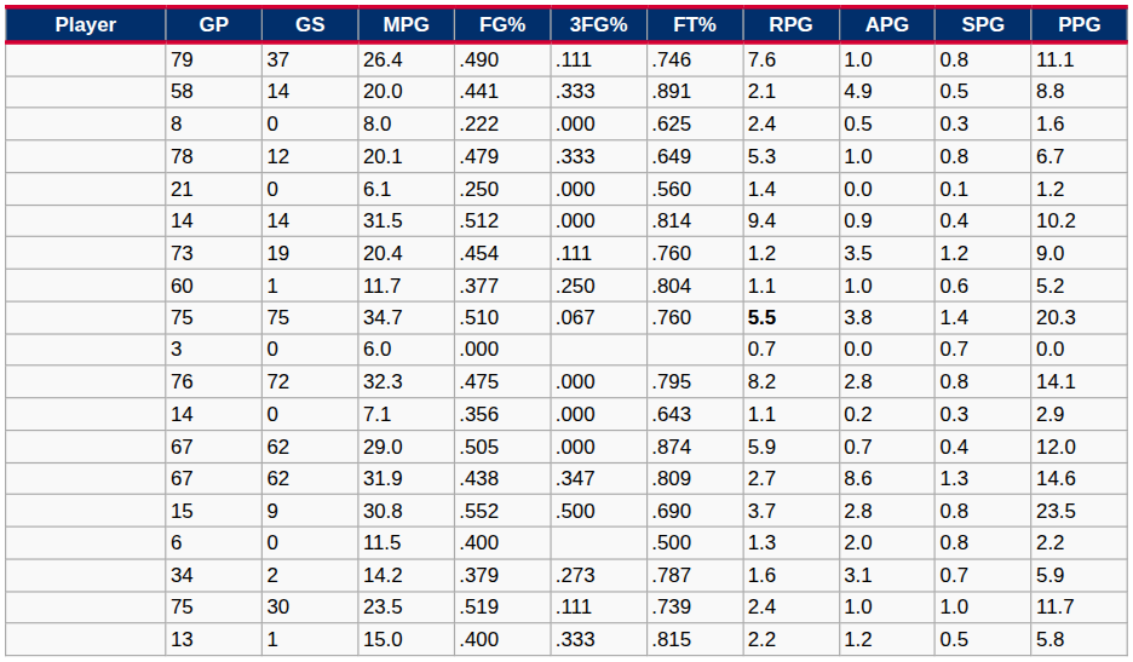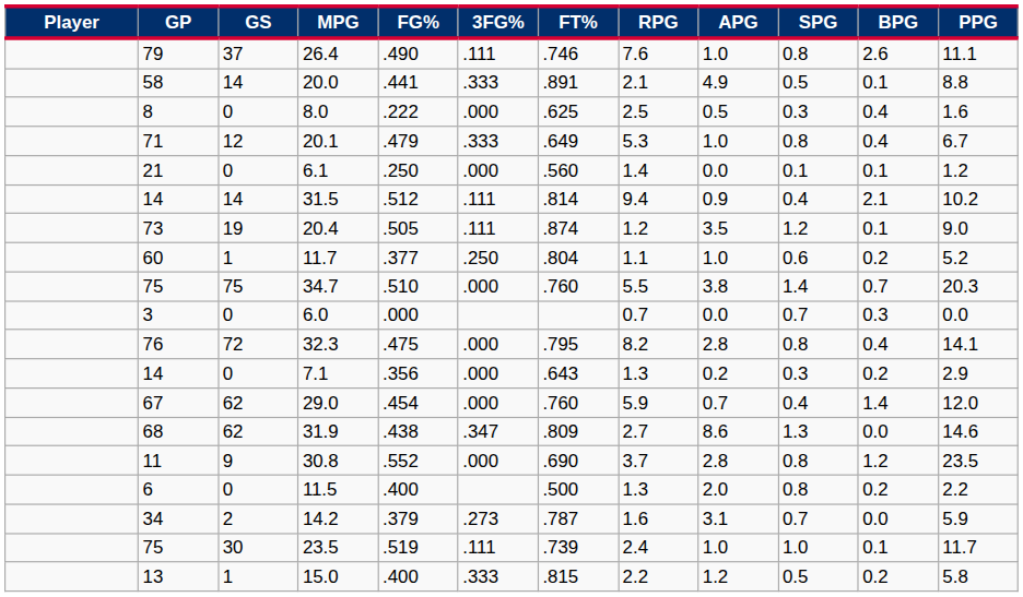 <table class="wikitable sortable" style="font-size: 90%">
 <tr>
 <th style="background: #012F6B; color:#FFFFFF; border-top:#D60032 3px solid; border-bottom:#D60032 3px solid;"  width="10%">Player</th>
 <th style="background: #012F6B; color:#FFFFFF; border-top:#D60032 3px solid; border-bottom:#D60032 3px solid;" width="6%">GP</th>
 <th style="background: #012F6B; color:#FFFFFF; border-top:#D60032 3px solid; border-bottom:#D60032 3px solid;" width="6%">GS</th>
 <th style="background: #012F6B; color:#FFFFFF; border-top:#D60032 3px solid; border-bottom:#D60032 3px solid;" width="6%">MPG</th>
 <th style="background: #012F6B; color:#FFFFFF; border-top:#D60032 3px solid; border-bottom:#D60032 3px solid;" width="6%">FG%</th>
 <th style="background: #012F6B; color:#FFFFFF; border-top:#D60032 3px solid; border-bottom:#D60032 3px solid;" width="6%">3FG%</th>
 <th style="background: #012F6B; color:#FFFFFF; border-top:#D60032 3px solid; border-bottom:#D60032 3px solid;" width="6%">FT%</th>
 <th style="background: #012F6B; color:#FFFFFF; border-top:#D60032 3px solid; border-bottom:#D60032 3px solid;" width="6%">RPG</th>
 <th style="background: #012F6B; color:#FFFFFF; border-top:#D60032 3px solid; border-bottom:#D60032 3px solid;" width="6%">APG</th>
 <th style="background: #012F6B; color:#FFFFFF; border-top:#D60032 3px solid; border-bottom:#D60032 3px solid;" width="6%">SPG</th>
+<th style="background: #012F6B; color:#FFFFFF; border-top:#D60032 3px solid; border-bottom:#D60032 3px solid;" width="6%">BPG</th>
 <th style="background: #012F6B; color:#FFFFFF; border-top:#D60032 3px solid; border-bottom:#D60032 3px solid;" width="6%">PPG</th>
 </tr>
 <tr>
 <td></td>
 <td>79</td>
 <td>37</td>
 <td>26.4</td>
 <td>.490</td>
 <td>.111</td>
 <td>.746</td>
 <td>7.6</td>
 <td>1.0</td>
 <td>0.8</td>
+<td>2.6</td>
 <td>11.1</td>
 </tr>
 <tr>
 <td></td>
 <td>58</td>
 <td>14</td>
 <td>20.0</td>
 <td>.441</td>
 <td>.333</td>
 <td>.891</td>
 <td>2.1</td>
 <td>4.9</td>
 <td>0.5</td>
+<td>0.1</td>
 <td>8.8</td>
 </tr>
 <tr>
 <td></td>
 <td>8</td>
 <td>0</td>
 <td>8.0</td>
 <td>.222</td>
 <td>.000</td>
 <td>.625</td>
-<td>2.4</td>
+<td>2.5</td>
 <td>0.5</td>
 <td>0.3</td>
+<td>0.4</td>
 <td>1.6</td>
 </tr>
 <tr>
 <td></td>
-<td>78</td>
+<td>71</td>
 <td>12</td>
 <td>20.1</td>
 <td>.479</td>
 <td>.333</td>
 <td>.649</td>
 <td>5.3</td>
 <td>1.0</td>
 <td>0.8</td>
+<td>0.4</td>
 <td>6.7</td>
 </tr>
 <tr>
 <td></td>
 <td>21</td>
 <td>0</td>
 <td>6.1</td>
 <td>.250</td>
 <td>.000</td>
 <td>.560</td>
 <td>1.4</td>
 <td>0.0</td>
 <td>0.1</td>
+<td>0.1</td>
 <td>1.2</td>
 </tr>
 <tr>
 <td></td>
 <td>14</td>
 <td>14</td>
 <td>31.5</td>
 <td>.512</td>
-<td>.000</td>
+<td>.111</td>
 <td>.814</td>
 <td>9.4</td>
 <td>0.9</td>
 <td>0.4</td>
+<td>2.1</td>
 <td>10.2</td>
 </tr>
 <tr>
 <td></td>
 <td>73</td>
 <td>19</td>
 <td>20.4</td>
-<td>.454</td>
+<td>.505</td>
 <td>.111</td>
-<td>.760</td>
+<td>.874</td>
 <td>1.2</td>
 <td>3.5</td>
 <td>1.2</td>
+<td>0.1</td>
 <td>9.0</td>
 </tr>
 <tr>
 <td></td>
 <td>60</td>
 <td>1</td>
 <td>11.7</td>
 <td>.377</td>
 <td>.250</td>
 <td>.804</td>
 <td>1.1</td>
 <td>1.0</td>
 <td>0.6</td>
+<td>0.2</td>
 <td>5.2</td>
 </tr>
 <tr>
 <td></td>
 <td>75</td>
 <td>75</td>
 <td>34.7</td>
 <td>.510</td>
-<td>.067</td>
+<td>.000</td>
 <td>.760</td>
-<td><strong>5.5</strong></td>
+<td>5.5</td>
 <td>3.8</td>
 <td>1.4</td>
+<td>0.7</td>
 <td>20.3</td>
 </tr>
 <tr>
 <td></td>
 <td>3</td>
 <td>0</td>
 <td>6.0</td>
 <td>.000</td>
 <td></td>
 <td></td>
 <td>0.7</td>
 <td>0.0</td>
 <td>0.7</td>
+<td>0.3</td>
 <td>0.0</td>
 </tr>
 <tr>
 <td></td>
 <td>76</td>
 <td>72</td>
 <td>32.3</td>
 <td>.475</td>
 <td>.000</td>
 <td>.795</td>
 <td>8.2</td>
 <td>2.8</td>
 <td>0.8</td>
+<td>0.4</td>
 <td>14.1</td>
 </tr>
 <tr>
 <td></td>
 <td>14</td>
 <td>0</td>
 <td>7.1</td>
 <td>.356</td>
 <td>.000</td>
 <td>.643</td>
-<td>1.1</td>
+<td>1.3</td>
 <td>0.2</td>
 <td>0.3</td>
+<td>0.2</td>
 <td>2.9</td>
 </tr>
 <tr>
 <td></td>
 <td>67</td>
 <td>62</td>
 <td>29.0</td>
-<td>.505</td>
+<td>.454</td>
 <td>.000</td>
-<td>.874</td>
+<td>.760</td>
 <td>5.9</td>
 <td>0.7</td>
 <td>0.4</td>
+<td>1.4</td>
 <td>12.0</td>
 </tr>
 <tr>
 <td></td>
-<td>67</td>
+<td>68</td>
 <td>62</td>
 <td>31.9</td>
 <td>.438</td>
 <td>.347</td>
 <td>.809</td>
 <td>2.7</td>
 <td>8.6</td>
 <td>1.3</td>
+<td>0.0</td>
 <td>14.6</td>
 </tr>
 <tr>
 <td></td>
-<td>15</td>
+<td>11</td>
 <td>9</td>
 <td>30.8</td>
 <td>.552</td>
-<td>.500</td>
+<td>.000</td>
 <td>.690</td>
 <td>3.7</td>
 <td>2.8</td>
 <td>0.8</td>
+<td>1.2</td>
 <td>23.5</td>
 </tr>
 <tr>
 <td></td>
 <td>6</td>
 <td>0</td>
 <td>11.5</td>
 <td>.400</td>
 <td></td>
 <td>.500</td>
 <td>1.3</td>
 <td>2.0</td>
 <td>0.8</td>
+<td>0.2</td>
 <td>2.2</td>
 </tr>
 <tr>
 <td></td>
 <td>34</td>
 <td>2</td>
 <td>14.2</td>
 <td>.379</td>
 <td>.273</td>
 <td>.787</td>
 <td>1.6</td>
 <td>3.1</td>
 <td>0.7</td>
+<td>0.0</td>
 <td>5.9</td>
 </tr>
 <tr>
 <td></td>
 <td>75</td>
 <td>30</td>
 <td>23.5</td>
 <td>.519</td>
 <td>.111</td>
 <td>.739</td>
 <td>2.4</td>
 <td>1.0</td>
 <td>1.0</td>
+<td>0.1</td>
 <td>11.7</td>
 </tr>
 <tr>
 <td></td>
 <td>13</td>
 <td>1</td>
 <td>15.0</td>
 <td>.400</td>
 <td>.333</td>
 <td>.815</td>
 <td>2.2</td>
 <td>1.2</td>
 <td>0.5</td>
+<td>0.2</td>
 <td>5.8</td>
 </tr>
 </table>
